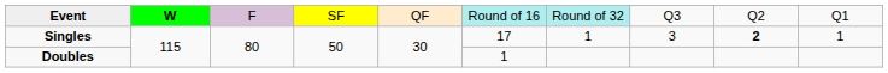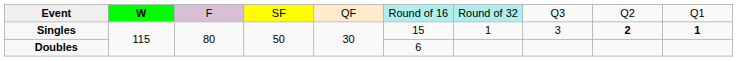 <table class=wikitable style=font-size:90%;text-align:center>
 <tr>
 <td style="width:130px; background:#efefef;"><strong>Event</strong></td>
 <td style="width:80px; background:lime;"><strong>W</strong></td>
 <td style="width:85px; background:thistle;">F</td>
 <td style="width:85px; background:#ff0;">SF</td>
 <td style="width:85px; background:#ffebcd;">QF</td>
 <td style="width:85px; background:#afeeee;">Round of 16</td>
 <td style="width:85px; background:#afeeee;">Round of 32</td>
 <td width=85>Q3</td>
 <td width=85>Q2</td>
 <td width=85>Q1</td>
 </tr>
 <tr>
 <th style="background:#f8f8f8;">Singles</th>
 <td rowspan=2>115</td>
 <td rowspan=2>80</td>
 <td rowspan=2>50</td>
 <td rowspan=2>30</td>
-<td>17</td>
+<td>15</td>
 <td>1</td>
 <td>3</td>
 <td><strong>2</strong></td>
-<td>1</td>
+<td><strong>1</strong></td>
 </tr>
 <tr>
 <th style="background:#f8f8f8;">Doubles</th>
-<td>1</td>
+<td>6</td>
 <td></td>
 <td></td>
 <td></td>
 <td></td>
 </tr>
 </table>
